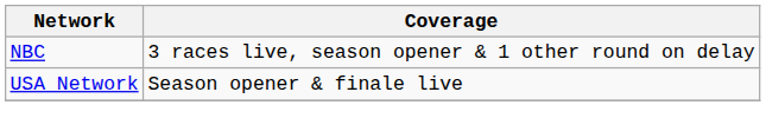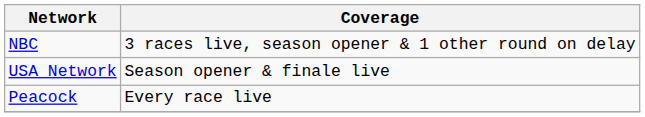 <table class="wikitable">
 <tr>
 <th>Network</th>
 <th>Coverage</th>
 </tr>
 <tr>
 <td><a href='#'>NBC</a></td>
 <td>3 races live, season opener & 1 other round on delay</td>
 </tr>
 <tr>
 <td><a href='#'>USA Network</a></td>
 <td>Season opener & finale live</td>
 </tr>
 <tr>
+<td><a href='#'>Peacock</a></td>
+<td>Every race live</td>
+</tr>
+<tr>
 </tr>
 </table>
